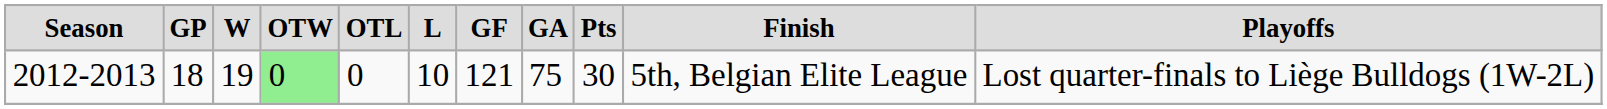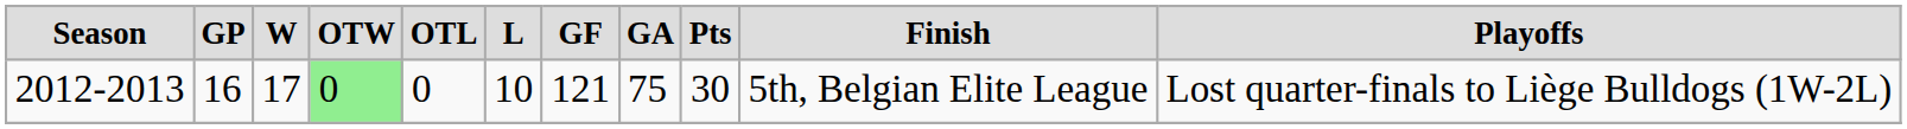 <table class="wikitable">
 <tr align="center" style="font-size: small; font-weight:bold; background-color:#dddddd; padding:5px;" |>
 <td>Season</td>
 <td>GP</td>
 <td>W</td>
 <td>OTW</td>
 <td>OTL</td>
 <td>L</td>
 <td>GF</td>
 <td>GA</td>
 <td>Pts</td>
 <td>Finish</td>
 <td>Playoffs</td>
 </tr>
 <tr>
 <td>2012-2013</td>
-<td>18</td>
-<td>19</td>
+<td>16</td>
+<td>17</td>
 <td style="background: lightgreen;">0</td>
 <td>0</td>
 <td>10</td>
 <td>121</td>
 <td>75</td>
 <td>30</td>
 <td>5th, Belgian Elite League</td>
 <td>Lost quarter-finals to Liège Bulldogs (1W-2L)</td>
 </tr>
 <tr>
 </tr>
 </table>
